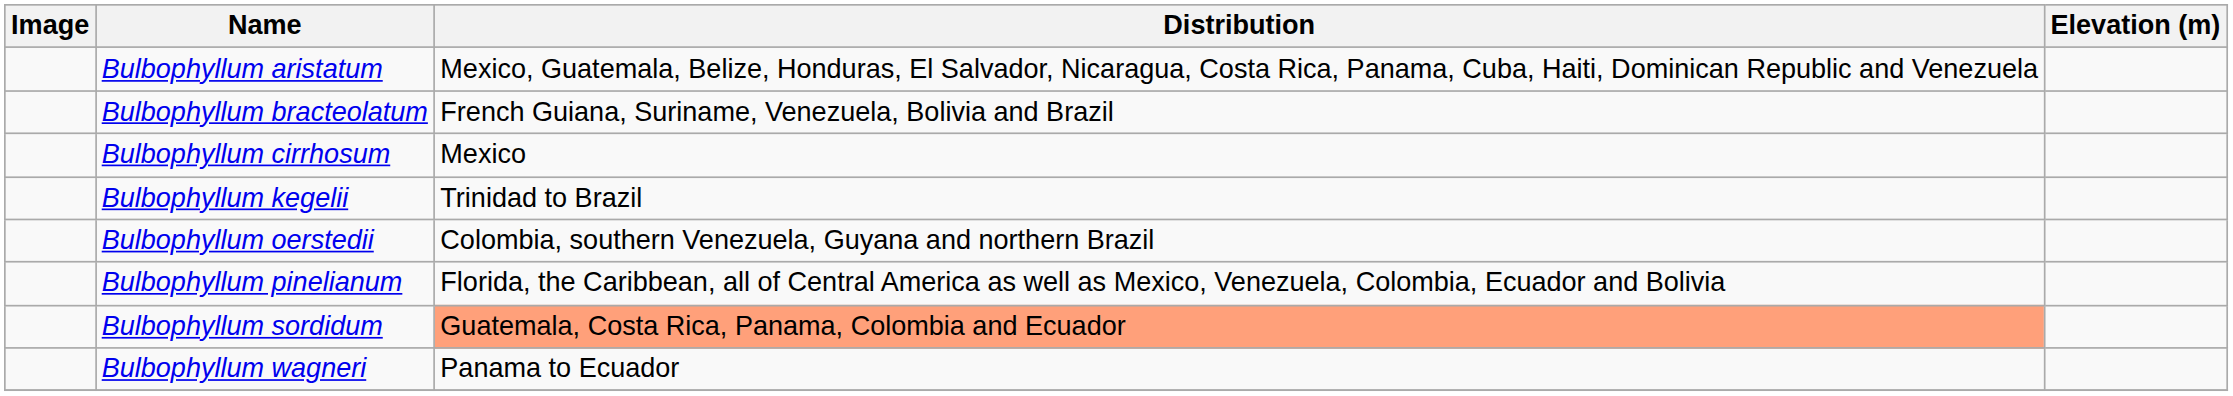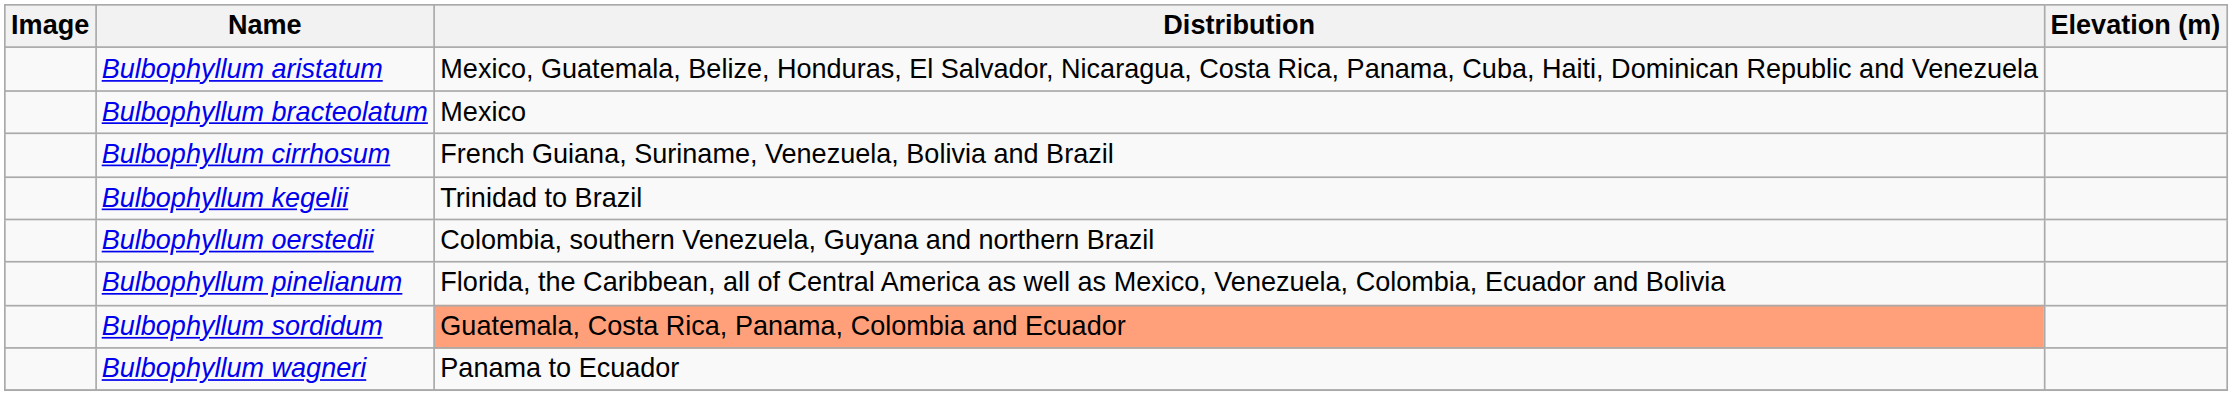 <table class="wikitable ">
 <tr>
 <th>Image</th>
 <th>Name</th>
 <th>Distribution</th>
 <th>Elevation (m)</th>
 </tr>
 <tr>
 <td></td>
 <td><em><a href='#'>Bulbophyllum aristatum</a></em> </td>
 <td>Mexico, Guatemala, Belize, Honduras, El Salvador, Nicaragua, Costa Rica, Panama, Cuba, Haiti, Dominican Republic and Venezuela</td>
 <td></td>
 </tr>
 <tr>
 <td></td>
 <td><em><a href='#'>Bulbophyllum bracteolatum</a></em> </td>
-<td>French Guiana, Suriname, Venezuela, Bolivia and Brazil</td>
+<td>Mexico</td>
 <td></td>
 </tr>
 <tr>
 <td></td>
 <td><em><a href='#'>Bulbophyllum cirrhosum</a></em> </td>
-<td>Mexico</td>
+<td>French Guiana, Suriname, Venezuela, Bolivia and Brazil</td>
 <td></td>
 </tr>
 <tr>
 <td></td>
 <td><em><a href='#'>Bulbophyllum kegelii</a></em> </td>
 <td>Trinidad to Brazil</td>
 <td></td>
 </tr>
 <tr>
 <td></td>
 <td><em><a href='#'>Bulbophyllum oerstedii</a></em> </td>
 <td>Colombia, southern Venezuela, Guyana and northern Brazil</td>
 <td></td>
 </tr>
 <tr>
 <td></td>
 <td><em><a href='#'>Bulbophyllum pinelianum</a></em> </td>
 <td>Florida, the Caribbean, all of Central America as well as Mexico, Venezuela, Colombia, Ecuador and Bolivia</td>
 <td></td>
 </tr>
 <tr>
 <td></td>
 <td><em><a href='#'>Bulbophyllum sordidum</a></em> </td>
 <td style="background: lightsalmon;">Guatemala, Costa Rica, Panama, Colombia and Ecuador</td>
 <td></td>
 </tr>
 <tr>
 <td></td>
 <td><em><a href='#'>Bulbophyllum wagneri</a></em> </td>
 <td>Panama to Ecuador</td>
 <td></td>
 </tr>
 <tr>
 </tr>
 </table>
